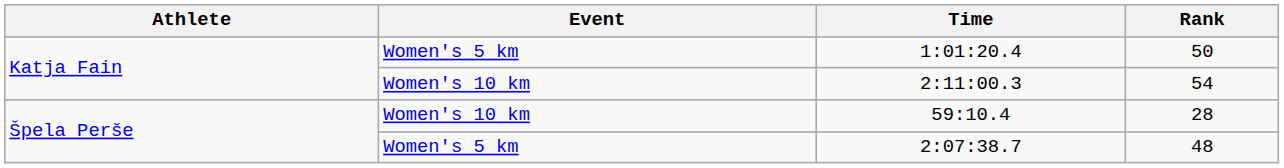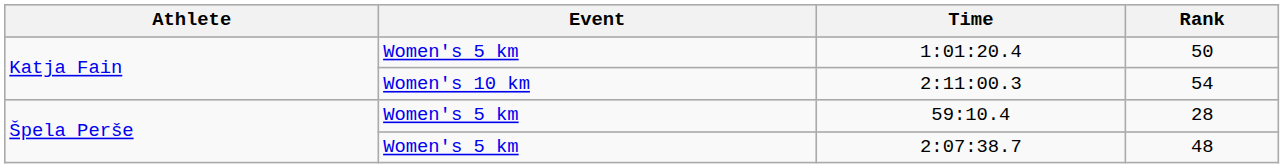 <table class="wikitable" style="text-align:center; font-size:90%; width:50%;">
 <tr>
 <th>Athlete</th>
 <th>Event</th>
 <th>Time</th>
 <th>Rank</th>
 </tr>
 <tr>
 <td align=left rowspan=2><a href='#'>Katja Fain</a></td>
 <td align=left><a href='#'>Women's 5 km</a></td>
 <td>1:01:20.4</td>
 <td>50</td>
 </tr>
 <tr>
 <td align=left><a href='#'>Women's 10 km</a></td>
 <td>2:11:00.3</td>
 <td>54</td>
 </tr>
 <tr>
 <td align=left rowspan=2><a href='#'>Špela Perše</a></td>
-<td align=left><a href='#'>Women's 10 km</a></td>
+<td align=left><a href='#'>Women's 5 km</a></td>
 <td>59:10.4</td>
 <td>28</td>
 </tr>
 <tr>
 <td align=left><a href='#'>Women's 5 km</a></td>
 <td>2:07:38.7</td>
 <td>48</td>
 </tr>
 </table>
